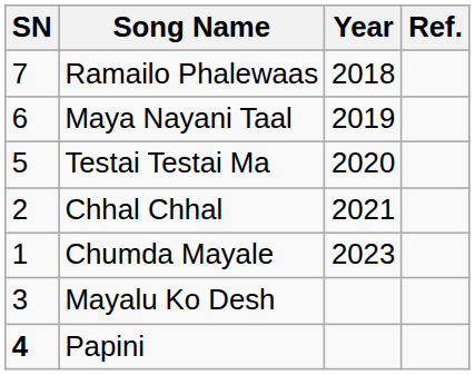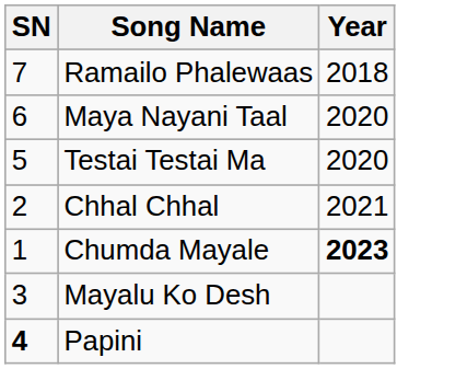 <table class="wikitable sortable">
 <tr>
 <th>SN</th>
 <th>Song Name</th>
 <th>Year</th>
-<th>Ref.</th>
 </tr>
 <tr>
 <td>7</td>
 <td>Ramailo Phalewaas</td>
 <td>2018</td>
-<td></td>
 </tr>
 <tr>
 <td>6</td>
 <td>Maya Nayani Taal</td>
-<td>2019</td>
-<td></td>
+<td>2020</td>
 </tr>
 <tr>
 <td>5</td>
 <td>Testai Testai Ma</td>
 <td>2020</td>
-<td></td>
 </tr>
 <tr>
 <td>2</td>
 <td>Chhal Chhal</td>
 <td>2021</td>
-<td></td>
 </tr>
 <tr>
 <td>1</td>
 <td>Chumda Mayale</td>
-<td>2023</td>
-<td></td>
+<td><strong>2023</strong></td>
 </tr>
 <tr>
 <td>3</td>
 <td>Mayalu Ko Desh</td>
-<td></td>
 <td></td>
 </tr>
 <tr>
 <td><strong>4</strong></td>
 <td>Papini</td>
 <td></td>
-<td></td>
 </tr>
 </table>
